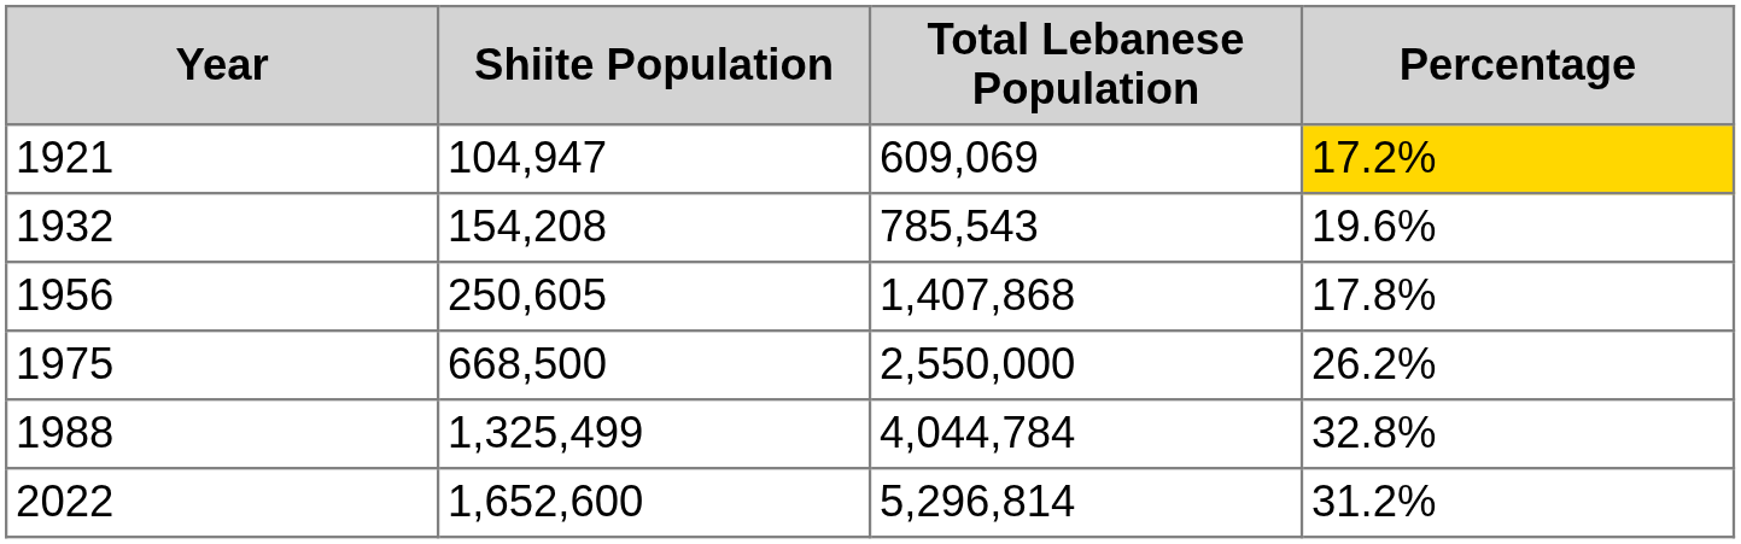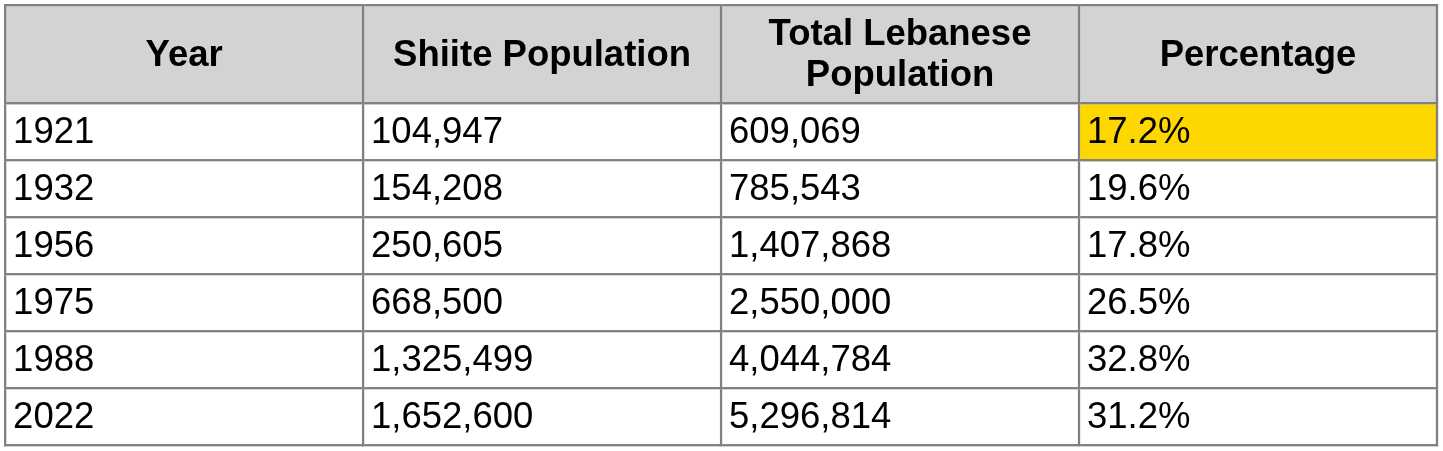 <table class="toccolours sortable" border="1" cellpadding="3" style="border-collapse:collapse">
 <tr style="background:lightgrey;">
 <th style="width:150px;">Year</th>
 <th style="width:150px;">Shiite Population</th>
 <th style="width:150px;">Total Lebanese Population</th>
 <th style="width:150px;">Percentage</th>
 </tr>
 <tr>
 <td>1921</td>
 <td>104,947</td>
 <td>609,069</td>
 <td style="background: gold;">17.2%</td>
 </tr>
 <tr>
 <td>1932</td>
 <td>154,208</td>
 <td>785,543</td>
 <td>19.6%</td>
 </tr>
 <tr>
 <td>1956</td>
 <td>250,605</td>
 <td>1,407,868</td>
 <td>17.8%</td>
 </tr>
 <tr>
 <td>1975</td>
 <td>668,500</td>
 <td>2,550,000</td>
-<td>26.2%</td>
+<td>26.5%</td>
 </tr>
 <tr>
 <td>1988</td>
 <td>1,325,499</td>
 <td>4,044,784</td>
 <td>32.8%</td>
 </tr>
 <tr>
 <td>2022</td>
 <td>1,652,600</td>
 <td>5,296,814</td>
 <td>31.2%</td>
 </tr>
 </table>
